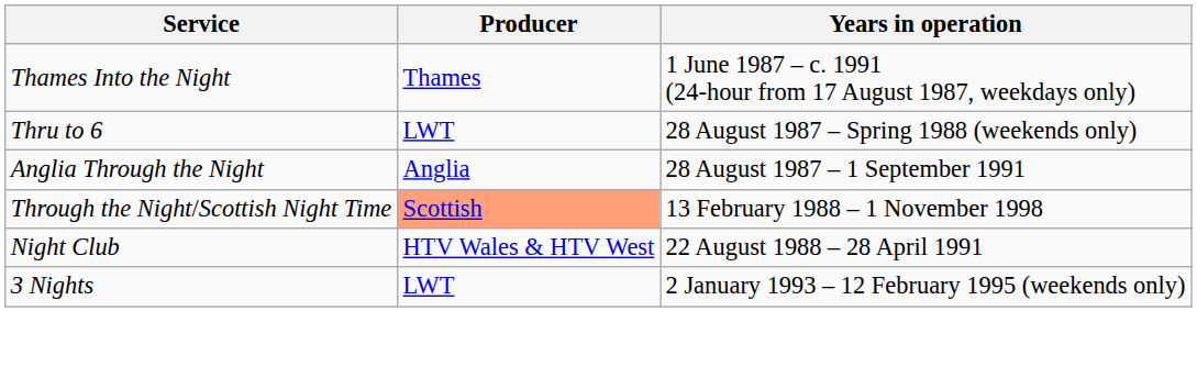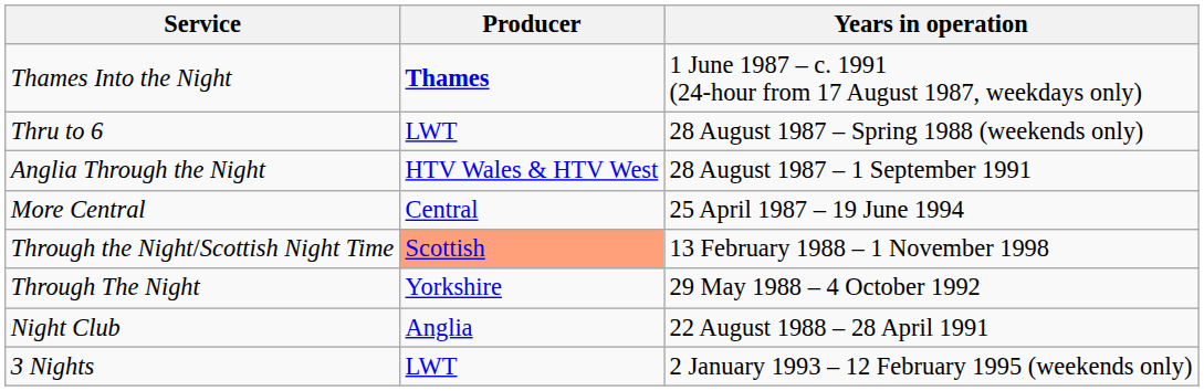 <table class="wikitable">
 <tr>
 <th>Service</th>
 <th>Producer</th>
 <th>Years in operation</th>
 </tr>
 <tr>
 <td><em>Thames Into the Night</em></td>
-<td><a href='#'>Thames</a></td>
+<td><strong><a href='#'>Thames</a></strong></td>
 <td>1 June 1987 – c. 1991<br>(24-hour from 17 August 1987, weekdays only)</td>
 </tr>
 <tr>
 <td><em>Thru to 6</em></td>
 <td><a href='#'>LWT</a></td>
 <td>28 August 1987 – Spring 1988 (weekends only)</td>
 </tr>
 <tr>
 <td><em>Anglia Through the Night</em></td>
-<td><a href='#'>Anglia</a></td>
+<td><a href='#'>HTV Wales & HTV West</a></td>
 <td>28 August 1987 – 1 September 1991</td>
+</tr>
+<tr>
+<td><em>More Central</em></td>
+<td><a href='#'>Central</a></td>
+<td>25 April 1987 – 19 June 1994</td>
 </tr>
 <tr>
 <td><em>Through the Night</em>/<em>Scottish Night Time</em></td>
 <td style="background: lightsalmon;"><a href='#'>Scottish</a></td>
 <td>13 February 1988 – 1 November 1998</td>
 </tr>
 <tr>
+<td><em>Through The Night</em></td>
+<td><a href='#'>Yorkshire</a></td>
+<td>29 May 1988 – 4 October 1992</td>
+</tr>
+<tr>
 <td><em>Night Club</em></td>
-<td><a href='#'>HTV Wales & HTV West</a></td>
+<td><a href='#'>Anglia</a></td>
 <td>22 August 1988 – 28 April 1991</td>
 </tr>
 <tr>
 <td><em>3 Nights</em></td>
 <td><a href='#'>LWT</a></td>
 <td>2 January 1993 – 12 February 1995 (weekends only)</td>
 </tr>
 </table>
